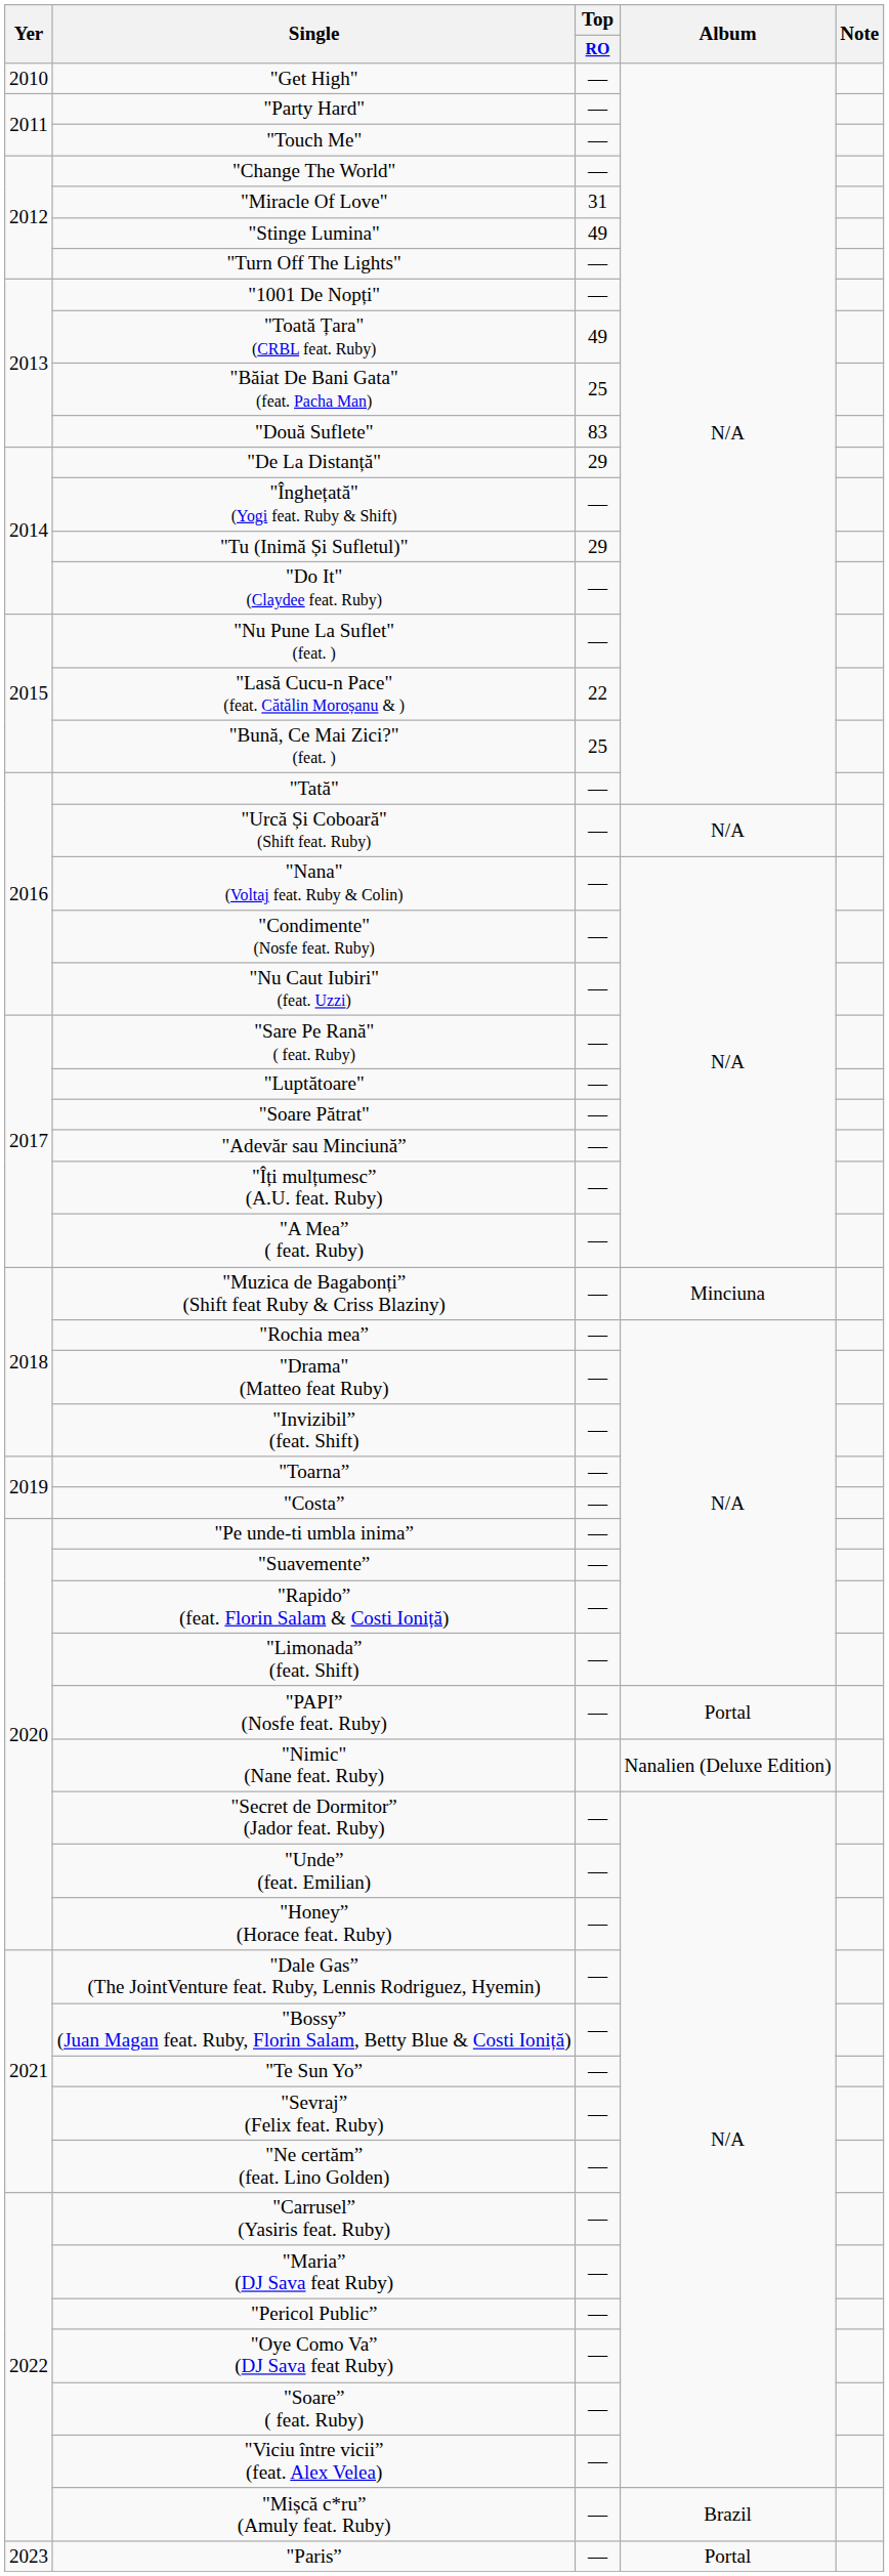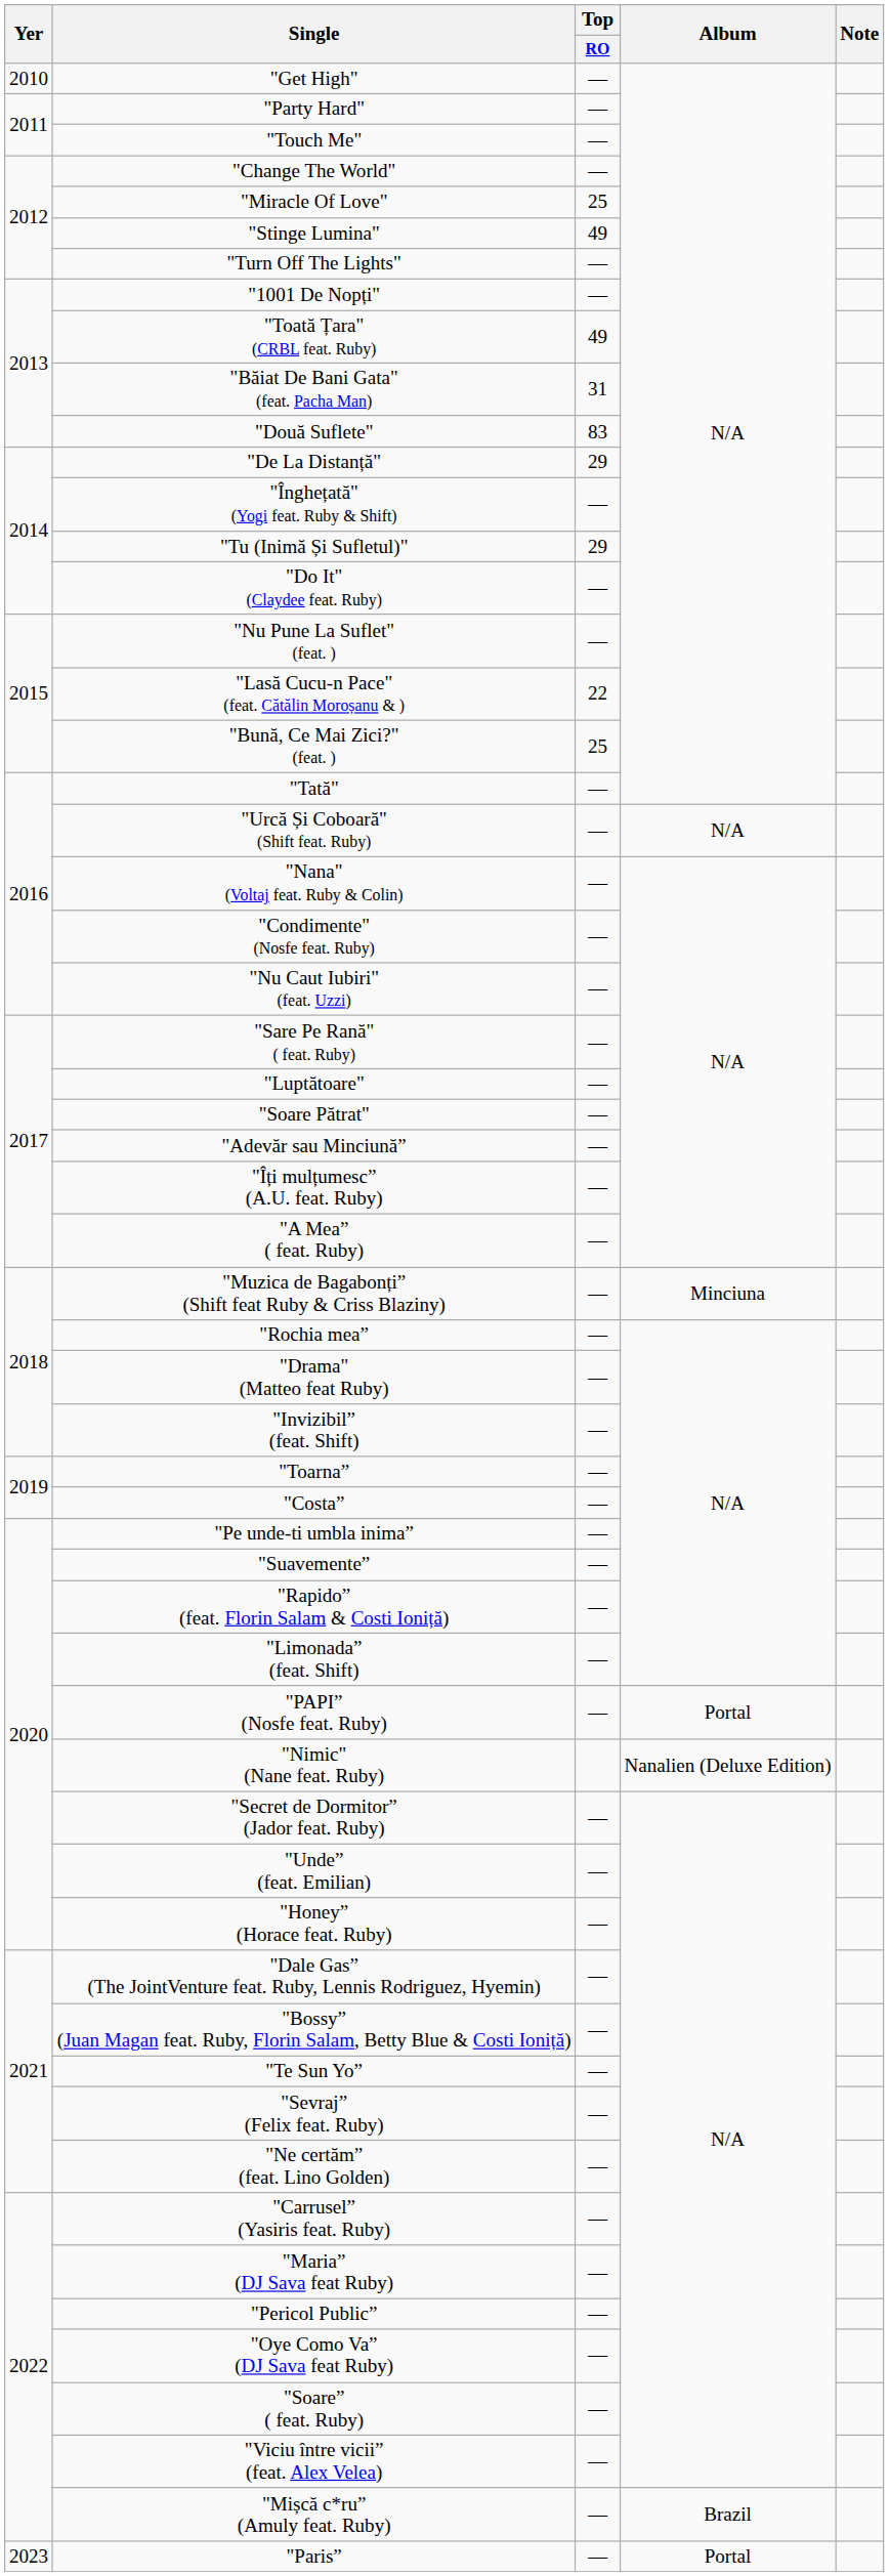 <table class="wikitable" style="text-align:center;">
 <tr>
 <th rowspan=2>Yer</th>
 <th rowspan=2>Single</th>
 <th colspan=1>Top</th>
 <th rowspan=2>Album</th>
 <th rowspan=2>Note</th>
 </tr>
 <tr style="font-size:smaller;">
 <th width=30><a href='#'>RO</a></th>
 </tr>
 <tr>
 <td>2010</td>
 <td>"Get High"</td>
 <td>—</td>
 <td rowspan="19">N/A</td>
 <td></td>
 </tr>
 <tr>
 <td rowspan="2">2011</td>
 <td>"Party Hard"</td>
 <td>—</td>
 <td></td>
 </tr>
 <tr>
 <td>"Touch Me"</td>
 <td>—</td>
 <td></td>
 </tr>
 <tr>
 <td rowspan="4">2012</td>
 <td>"Change The World"</td>
 <td>—</td>
 <td></td>
 </tr>
 <tr>
 <td>"Miracle Of Love"</td>
-<td>31</td>
+<td>25</td>
 <td></td>
 </tr>
 <tr>
 <td>"Stinge Lumina"</td>
 <td>49</td>
 <td></td>
 </tr>
 <tr>
 <td>"Turn Off The Lights"</td>
 <td>—</td>
 <td></td>
 </tr>
 <tr>
 <td rowspan="4">2013</td>
 <td>"1001 De Nopți"</td>
 <td>—</td>
 <td></td>
 </tr>
 <tr>
 <td>"Toată Țara"<br><small>(<a href='#'>CRBL</a> feat. Ruby)</small></td>
 <td>49</td>
 <td></td>
 </tr>
 <tr>
 <td>"Băiat De Bani Gata"<br><small>(feat. <a href='#'>Pacha Man</a>)</small></td>
-<td>25</td>
+<td>31</td>
 <td></td>
 </tr>
 <tr>
 <td>"Două Suflete"</td>
 <td>83</td>
 <td></td>
 </tr>
 <tr>
 <td rowspan="4">2014</td>
 <td>"De La Distanță"</td>
 <td>29</td>
 <td></td>
 </tr>
 <tr>
 <td>"Înghețată"<br><small>(<a href='#'>Yogi</a> feat. Ruby & Shift)</small></td>
 <td>—</td>
 <td></td>
 </tr>
 <tr>
 <td>"Tu (Inimă Și Sufletul)"</td>
 <td>29</td>
 <td></td>
 </tr>
 <tr>
 <td>"Do It"<br><small>(<a href='#'>Claydee</a> feat. Ruby)</small></td>
 <td>—</td>
 <td></td>
 </tr>
 <tr>
 <td rowspan="3">2015</td>
 <td>"Nu Pune La Suflet"<br><small>(feat. )</small></td>
 <td>—</td>
 <td></td>
 </tr>
 <tr>
 <td>"Lasă Cucu-n Pace"<br><small>(feat. <a href='#'>Cătălin Moroșanu</a> & )</small></td>
 <td>22</td>
 <td></td>
 </tr>
 <tr>
 <td>"Bună, Ce Mai Zici?"<br><small>(feat. )</small></td>
 <td>25</td>
 <td></td>
 </tr>
 <tr>
 <td rowspan="5">2016</td>
 <td>"Tată"</td>
 <td>—</td>
 <td></td>
 </tr>
 <tr>
 <td>"Urcă Și Coboară"<br><small>(Shift feat. Ruby)</small></td>
 <td>—</td>
 <td>N/A</td>
 <td></td>
 </tr>
 <tr>
 <td>"Nana"<br><small>(<a href='#'>Voltaj</a> feat. Ruby & Colin)</small></td>
 <td>—</td>
 <td rowspan="9">N/A</td>
 <td></td>
 </tr>
 <tr>
 <td>"Condimente"<br><small>(Nosfe feat. Ruby)</small></td>
 <td>—</td>
 <td></td>
 </tr>
 <tr>
 <td>"Nu Caut Iubiri"<br><small>(feat. <a href='#'>Uzzi</a>)</small></td>
 <td>—</td>
 <td></td>
 </tr>
 <tr>
 <td rowspan="6">2017</td>
 <td>"Sare Pe Rană"<br><small>( feat. Ruby)</small></td>
 <td>—</td>
 <td></td>
 </tr>
 <tr>
 <td>"Luptătoare"</td>
 <td>—</td>
 <td></td>
 </tr>
 <tr>
 <td>"Soare Pătrat"</td>
 <td>—</td>
 <td></td>
 </tr>
 <tr>
 <td>"Adevăr sau Minciună”</td>
 <td>—</td>
 <td></td>
 </tr>
 <tr>
 <td>"Îți mulțumesc”<br>(A.U. feat. Ruby)</td>
 <td>—</td>
 <td></td>
 </tr>
 <tr>
 <td>"A Mea”<br>( feat. Ruby)</td>
 <td>—</td>
 <td></td>
 </tr>
 <tr>
 <td rowspan="4">2018</td>
 <td>"Muzica de Bagabonți”<br>(Shift feat Ruby & Criss Blaziny)</td>
 <td>—</td>
 <td>Minciuna</td>
 <td></td>
 </tr>
 <tr>
 <td>"Rochia mea”</td>
 <td>—</td>
 <td rowspan="9">N/A</td>
 <td></td>
 </tr>
 <tr>
 <td>"Drama"<br>(Matteo feat Ruby)</td>
 <td>—</td>
 <td></td>
 </tr>
 <tr>
 <td>"Invizibil”<br>(feat. Shift)</td>
 <td>—</td>
 <td></td>
 </tr>
 <tr>
 <td rowspan="2">2019</td>
 <td>"Toarna”</td>
 <td>—</td>
 <td></td>
 </tr>
 <tr>
 <td>"Costa”</td>
 <td>—</td>
 <td></td>
 </tr>
 <tr>
 <td rowspan="9">2020</td>
 <td>"Pe unde-ti umbla inima”</td>
 <td>—</td>
 <td></td>
 </tr>
 <tr>
 <td>"Suavemente”</td>
 <td>—</td>
 <td></td>
 </tr>
 <tr>
 <td>"Rapido”<br>(feat. <a href='#'>Florin Salam</a> & <a href='#'>Costi Ioniță</a>)</td>
 <td>—</td>
 <td></td>
 </tr>
 <tr>
 <td>"Limonada”<br>(feat. Shift)</td>
 <td>—</td>
 <td></td>
 </tr>
 <tr>
 <td>"PAPI”<br>(Nosfe feat. Ruby)</td>
 <td>—</td>
 <td>Portal</td>
 <td></td>
 </tr>
 <tr>
 <td>"Nimic"<br>(Nane feat. Ruby)</td>
 <td></td>
 <td>Nanalien (Deluxe Edition)</td>
 <td></td>
 </tr>
 <tr>
 <td>"Secret de Dormitor”<br>(Jador feat. Ruby)</td>
 <td>—</td>
 <td rowspan="14">N/A</td>
 <td></td>
 </tr>
 <tr>
 <td>"Unde”<br>(feat. Emilian)</td>
 <td>—</td>
 <td></td>
 </tr>
 <tr>
 <td>"Honey”<br>(Horace feat. Ruby)</td>
 <td>—</td>
 <td></td>
 </tr>
 <tr>
 <td rowspan="5">2021</td>
 <td>"Dale Gas”<br>(The JointVenture feat. Ruby, Lennis Rodriguez, Hyemin)</td>
 <td>—</td>
 <td></td>
 </tr>
 <tr>
 <td>"Bossy”<br>(<a href='#'>Juan Magan</a> feat. Ruby, <a href='#'>Florin Salam</a>, Betty Blue & <a href='#'>Costi Ioniță</a>)</td>
 <td>—</td>
 <td></td>
 </tr>
 <tr>
 <td>"Te Sun Yo”</td>
 <td>—</td>
 <td></td>
 </tr>
 <tr>
 <td>"Sevraj”<br>(Felix feat. Ruby)</td>
 <td>—</td>
 <td></td>
 </tr>
 <tr>
 <td>"Ne certăm”<br>(feat. Lino Golden)</td>
 <td>—</td>
 <td></td>
 </tr>
 <tr>
 <td rowspan="7">2022</td>
 <td>"Carrusel”<br>(Yasiris feat. Ruby)</td>
 <td>—</td>
 <td></td>
 </tr>
 <tr>
 <td>"Maria”<br>(<a href='#'>DJ Sava</a> feat Ruby)</td>
 <td>—</td>
 <td></td>
 </tr>
 <tr>
 <td>"Pericol Public”</td>
 <td>—</td>
 <td></td>
 </tr>
 <tr>
 <td>"Oye Como Va”<br>(<a href='#'>DJ Sava</a> feat Ruby)</td>
 <td>—</td>
 <td></td>
 </tr>
 <tr>
 <td>"Soare”<br>( feat. Ruby)</td>
 <td>—</td>
 <td></td>
 </tr>
 <tr>
 <td>"Viciu între vicii”<br>(feat. <a href='#'>Alex Velea</a>)</td>
 <td>—</td>
 <td></td>
 </tr>
 <tr>
 <td>"Mișcă c*ru”<br>(Amuly feat. Ruby)</td>
 <td>—</td>
 <td>Brazil</td>
 <td></td>
 </tr>
 <tr>
 <td>2023</td>
 <td>"Paris”</td>
 <td>—</td>
 <td>Portal</td>
 <td></td>
 </tr>
 </table>
